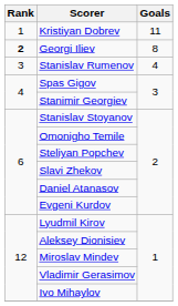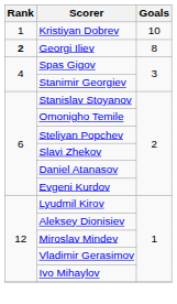 <table class="wikitable" style="text-align:center">
 <tr>
 <th>Rank</th>
 <th>Scorer</th>
 <th>Goals</th>
 </tr>
 <tr>
 <td rowspan="1">1</td>
 <td align=left> <a href='#'>Kristiyan Dobrev</a></td>
-<td rowspan="1">11</td>
+<td rowspan="1">10</td>
 </tr>
 <tr>
 <td rowspan="1"><strong>2</strong></td>
 <td align=left> <a href='#'>Georgi Iliev</a></td>
 <td rowspan="1">8</td>
-</tr>
-<tr>
-<td rowspan="1">3</td>
-<td align=left> <a href='#'>Stanislav Rumenov</a></td>
-<td rowspan="1">4</td>
 </tr>
 <tr>
 <td rowspan="2">4</td>
 <td align=left> <a href='#'>Spas Gigov</a></td>
 <td rowspan="2">3</td>
 </tr>
 <tr>
 <td align=left> <a href='#'>Stanimir Georgiev</a></td>
 </tr>
 <tr>
 <td rowspan="6">6</td>
 <td align=left> <a href='#'>Stanislav Stoyanov</a></td>
 <td rowspan="6">2</td>
 </tr>
 <tr>
 <td align=left> <a href='#'>Omonigho Temile</a></td>
 </tr>
 <tr>
 <td align=left> <a href='#'>Steliyan Popchev</a></td>
 </tr>
 <tr>
 <td align=left> <a href='#'>Slavi Zhekov</a></td>
 </tr>
 <tr>
 <td align=left> <a href='#'>Daniel Atanasov</a></td>
 </tr>
 <tr>
 <td align=left> <a href='#'>Evgeni Kurdov</a></td>
 </tr>
 <tr>
 <td rowspan="5">12</td>
 <td align=left> <a href='#'>Lyudmil Kirov</a></td>
 <td rowspan="5">1</td>
 </tr>
 <tr>
 <td align=left> <a href='#'>Aleksey Dionisiev</a></td>
 </tr>
 <tr>
 <td align=left> <a href='#'>Miroslav Mindev</a></td>
 </tr>
 <tr>
 <td align=left> <a href='#'>Vladimir Gerasimov</a></td>
 </tr>
 <tr>
 <td align=left> <a href='#'>Ivo Mihaylov</a></td>
 </tr>
 <tr>
 </tr>
 </table>
